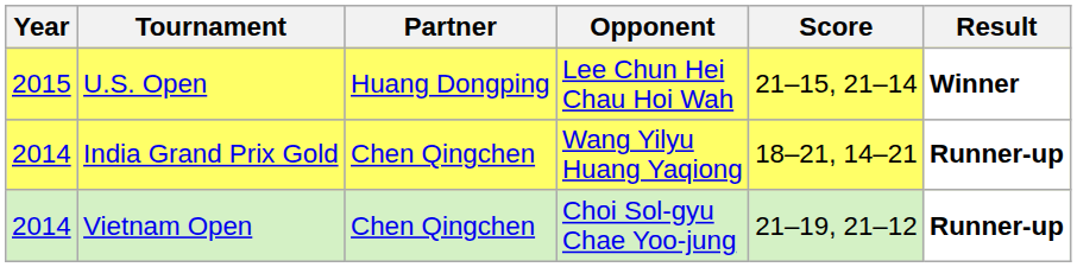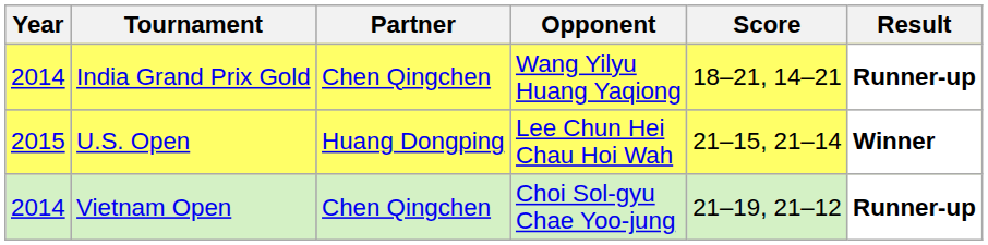 <table class="sortable wikitable" style="font-size: 90%;">
 <tr>
 <th>Year</th>
 <th>Tournament</th>
 <th>Partner</th>
 <th>Opponent</th>
 <th>Score</th>
 <th>Result</th>
 </tr>
 <tr style="background:#FFFF67">
+<td align="center"><a href='#'>2014</a></td>
+<td align="left"><a href='#'>India Grand Prix Gold</a></td>
+<td align="left"> <a href='#'>Chen Qingchen</a></td>
+<td align="left"> <a href='#'>Wang Yilyu</a> <br>  <a href='#'>Huang Yaqiong</a></td>
+<td align="left">18–21, 14–21</td>
+<td style="text-align:left; background:white"> <strong>Runner-up</strong></td>
+</tr>
+<tr style="background:#FFFF67">
 <td align="center"><a href='#'>2015</a></td>
 <td align="left"><a href='#'>U.S. Open</a></td>
 <td align="left"> <a href='#'>Huang Dongping</a></td>
 <td align="left"> <a href='#'>Lee Chun Hei</a> <br>  <a href='#'>Chau Hoi Wah</a></td>
 <td align="left">21–15, 21–14</td>
 <td style="text-align:left; background:white"> <strong>Winner</strong></td>
-</tr>
-<tr style="background:#FFFF67">
-<td align="center"><a href='#'>2014</a></td>
-<td align="left"><a href='#'>India Grand Prix Gold</a></td>
-<td align="left"> <a href='#'>Chen Qingchen</a></td>
-<td align="left"> <a href='#'>Wang Yilyu</a> <br>  <a href='#'>Huang Yaqiong</a></td>
-<td align="left">18–21, 14–21</td>
-<td style="text-align:left; background:white"> <strong>Runner-up</strong></td>
 </tr>
 <tr style="background:#D4F1C5">
 <td align="center"><a href='#'>2014</a></td>
 <td align="left"><a href='#'>Vietnam Open</a></td>
 <td align="left"> <a href='#'>Chen Qingchen</a></td>
 <td align="left"> <a href='#'>Choi Sol-gyu</a> <br>  <a href='#'>Chae Yoo-jung</a></td>
 <td align="left">21–19, 21–12</td>
 <td style="text-align:left; background:white"> <strong>Runner-up</strong></td>
 </tr>
 </table>
